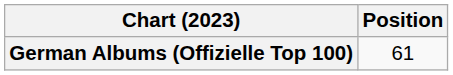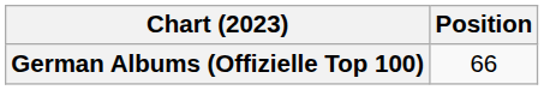 <table class="wikitable plainrowheaders" style="text-align:center">
 <tr>
 <th scope="col">Chart (2023)</th>
 <th scope="col">Position</th>
 </tr>
 <tr>
 <th scope="row">German Albums (Offizielle Top 100)</th>
-<td>61</td>
+<td>66</td>
 </tr>
 </table>
